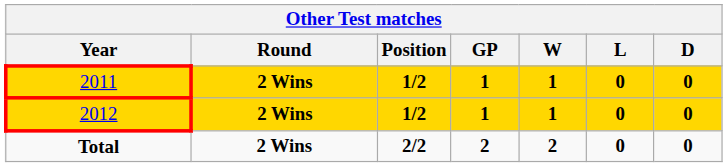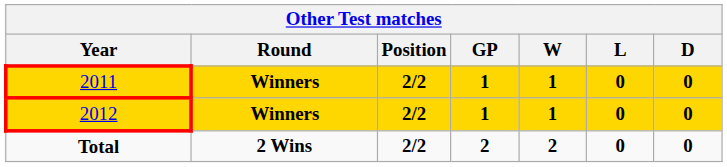 <table class="wikitable" style="text-align: center;">
 <tr>
 <th colspan=9><a href='#'>Other Test matches</a></th>
 </tr>
 <tr>
 <th width=150>Year</th>
 <th width=150>Round</th>
 <th width=50>Position</th>
 <th width=50>GP</th>
 <th width=50>W</th>
 <th width=50>L</th>
 <th width=50>D</th>
 </tr>
 <tr bgcolor=Gold>
 <td style="border: 3px solid red"><a href='#'>2011</a></td>
-<td><strong>2 Wins</strong></td>
-<td><strong>1/2</strong></td>
+<td><strong>Winners</strong></td>
+<td><strong>2/2</strong></td>
 <td><strong>1</strong></td>
 <td><strong>1</strong></td>
 <td><strong>0</strong></td>
 <td><strong>0</strong></td>
 </tr>
 <tr bgcolor=Gold>
 <td style="border: 3px solid red"><a href='#'>2012</a></td>
-<td><strong>2 Wins</strong></td>
-<td><strong>1/2</strong></td>
+<td><strong>Winners</strong></td>
+<td><strong>2/2</strong></td>
 <td><strong>1</strong></td>
 <td><strong>1</strong></td>
 <td><strong>0</strong></td>
 <td><strong>0</strong></td>
 </tr>
 <tr>
 <td><strong>Total</strong></td>
 <td><strong>2 Wins</strong></td>
 <td><strong>2/2</strong></td>
 <td><strong>2</strong></td>
 <td><strong>2</strong></td>
 <td><strong>0</strong></td>
 <td><strong>0</strong></td>
 </tr>
 </table>
